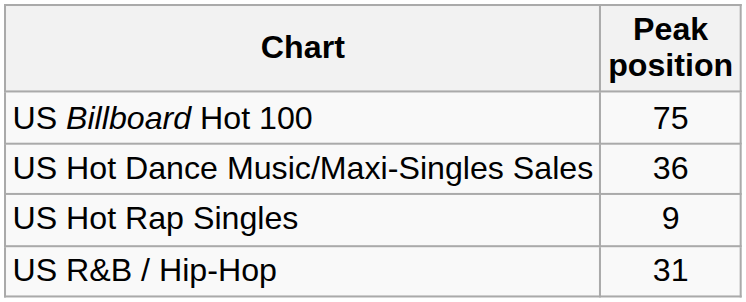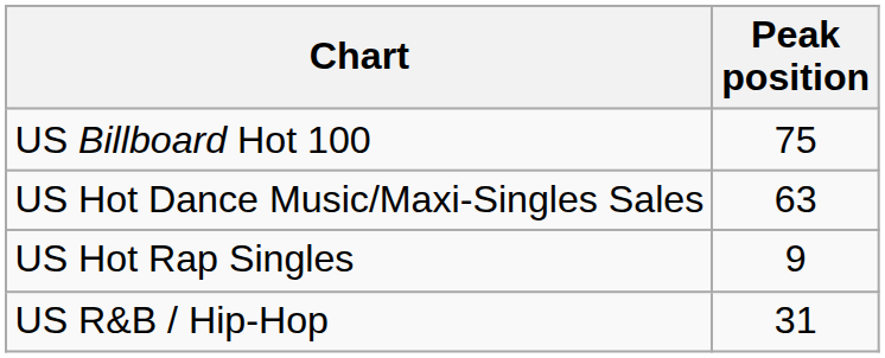 <table class="wikitable sortable">
 <tr>
 <th>Chart</th>
 <th>Peak<br>position</th>
 </tr>
 <tr>
 <td>US <em>Billboard</em> Hot 100</td>
 <td align="center">75</td>
 </tr>
 <tr>
 <td align="left">US Hot Dance Music/Maxi-Singles Sales</td>
-<td align="center">36</td>
+<td align="center">63</td>
 </tr>
 <tr>
 <td align="left">US Hot Rap Singles</td>
 <td align="center">9</td>
 </tr>
 <tr>
 <td align="left">US R&B / Hip-Hop</td>
 <td align="center">31</td>
 </tr>
 </table>
